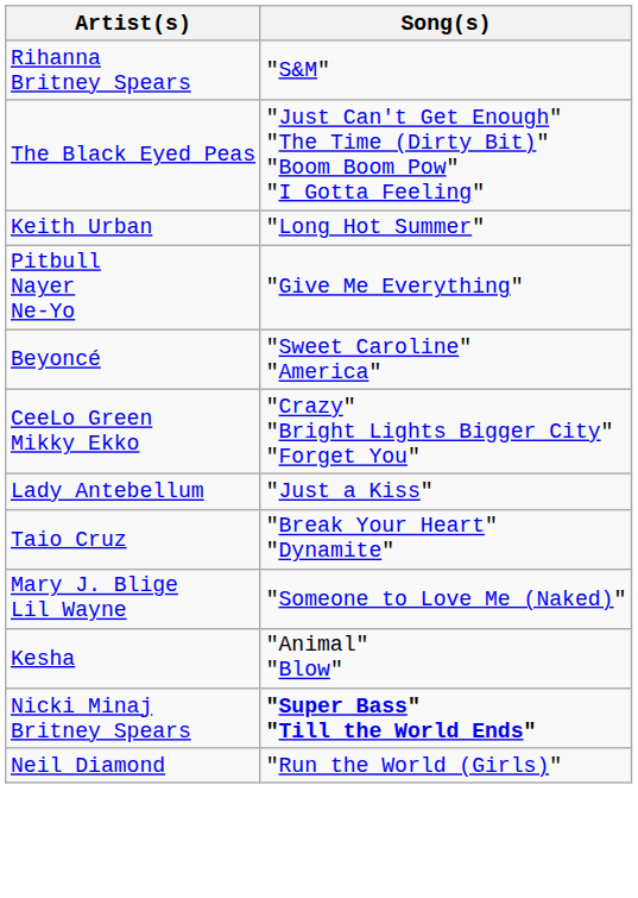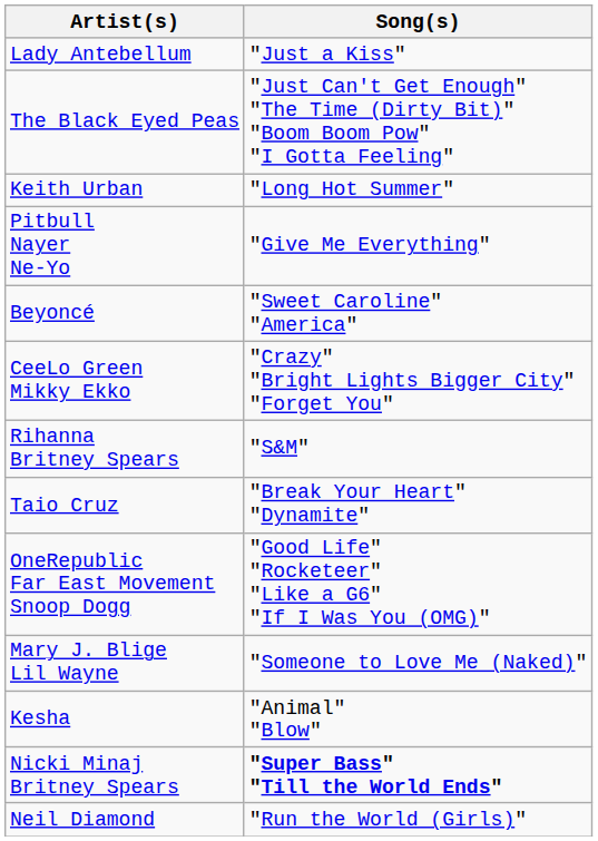 <table class="wikitable">
 <tr>
 <th>Artist(s)</th>
 <th>Song(s)</th>
 </tr>
 <tr>
-<td><a href='#'>Rihanna</a><br><a href='#'>Britney Spears</a></td>
-<td>"<a href='#'>S&M</a>"</td>
+<td><a href='#'>Lady Antebellum</a></td>
+<td>"<a href='#'>Just a Kiss</a>"</td>
 </tr>
 <tr>
 <td><a href='#'>The Black Eyed Peas</a></td>
 <td>"<a href='#'>Just Can't Get Enough</a>"<br>"<a href='#'>The Time (Dirty Bit)</a>"<br>"<a href='#'>Boom Boom Pow</a>"<br>"<a href='#'>I Gotta Feeling</a>"</td>
 </tr>
 <tr>
 <td><a href='#'>Keith Urban</a></td>
 <td>"<a href='#'>Long Hot Summer</a>"</td>
 </tr>
 <tr>
 <td><a href='#'>Pitbull</a><br><a href='#'>Nayer</a><br><a href='#'>Ne-Yo</a></td>
 <td>"<a href='#'>Give Me Everything</a>"</td>
 </tr>
 <tr>
 <td><a href='#'>Beyoncé</a></td>
 <td>"<a href='#'>Sweet Caroline</a>"<br>"<a href='#'>America</a>"</td>
 </tr>
 <tr>
 <td><a href='#'>CeeLo Green</a><br><a href='#'>Mikky Ekko</a></td>
 <td>"<a href='#'>Crazy</a>"<br>"<a href='#'>Bright Lights Bigger City</a>"<br>"<a href='#'>Forget You</a>"</td>
 </tr>
 <tr>
-<td><a href='#'>Lady Antebellum</a></td>
-<td>"<a href='#'>Just a Kiss</a>"</td>
+<td><a href='#'>Rihanna</a><br><a href='#'>Britney Spears</a></td>
+<td>"<a href='#'>S&M</a>"</td>
 </tr>
 <tr>
 <td><a href='#'>Taio Cruz</a></td>
 <td>"<a href='#'>Break Your Heart</a>"<br>"<a href='#'>Dynamite</a>"</td>
+</tr>
+<tr>
+<td><a href='#'>OneRepublic</a><br><a href='#'>Far East Movement</a><br><a href='#'>Snoop Dogg</a></td>
+<td>"<a href='#'>Good Life</a>"<br>"<a href='#'>Rocketeer</a>"<br>"<a href='#'>Like a G6</a>"<br>"<a href='#'>If I Was You (OMG)</a>"</td>
 </tr>
 <tr>
 <td><a href='#'>Mary J. Blige</a><br><a href='#'>Lil Wayne</a></td>
 <td>"<a href='#'>Someone to Love Me (Naked)</a>"</td>
 </tr>
 <tr>
 <td><a href='#'>Kesha</a></td>
 <td>"Animal"<br>"<a href='#'>Blow</a>"</td>
 </tr>
 <tr>
 <td><a href='#'>Nicki Minaj</a><br><a href='#'>Britney Spears</a></td>
 <td><strong>"<a href='#'>Super Bass</a>"<br>"<a href='#'>Till the World Ends</a>"</strong></td>
 </tr>
 <tr>
 <td><a href='#'>Neil Diamond</a></td>
 <td>"<a href='#'>Run the World (Girls)</a>"</td>
 </tr>
 </table>
